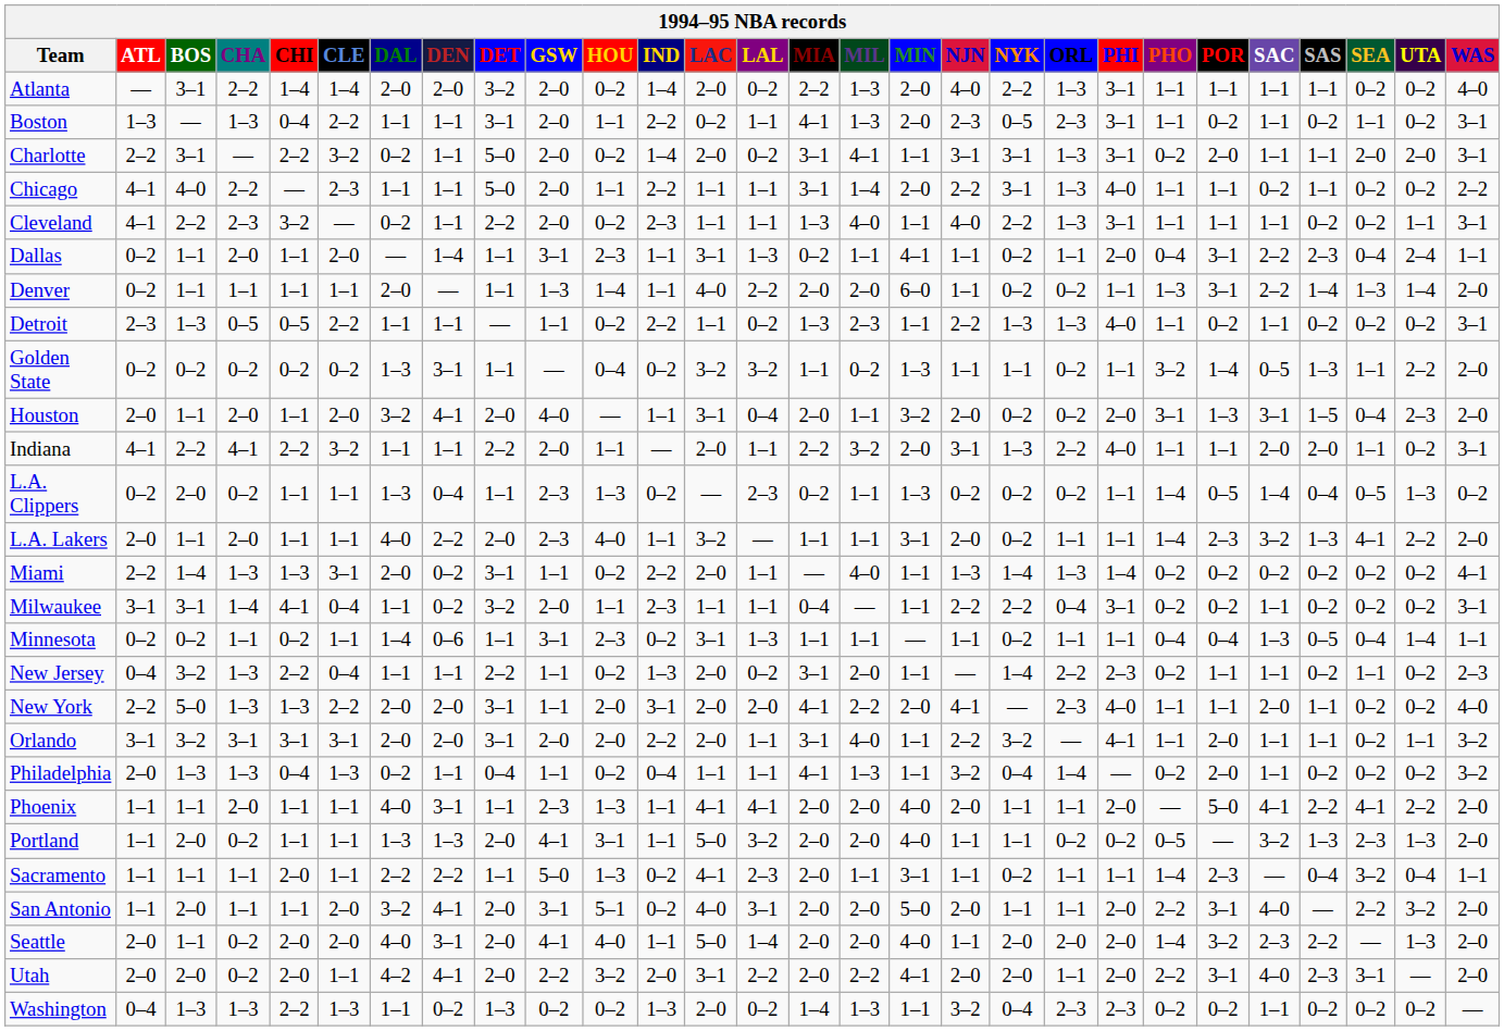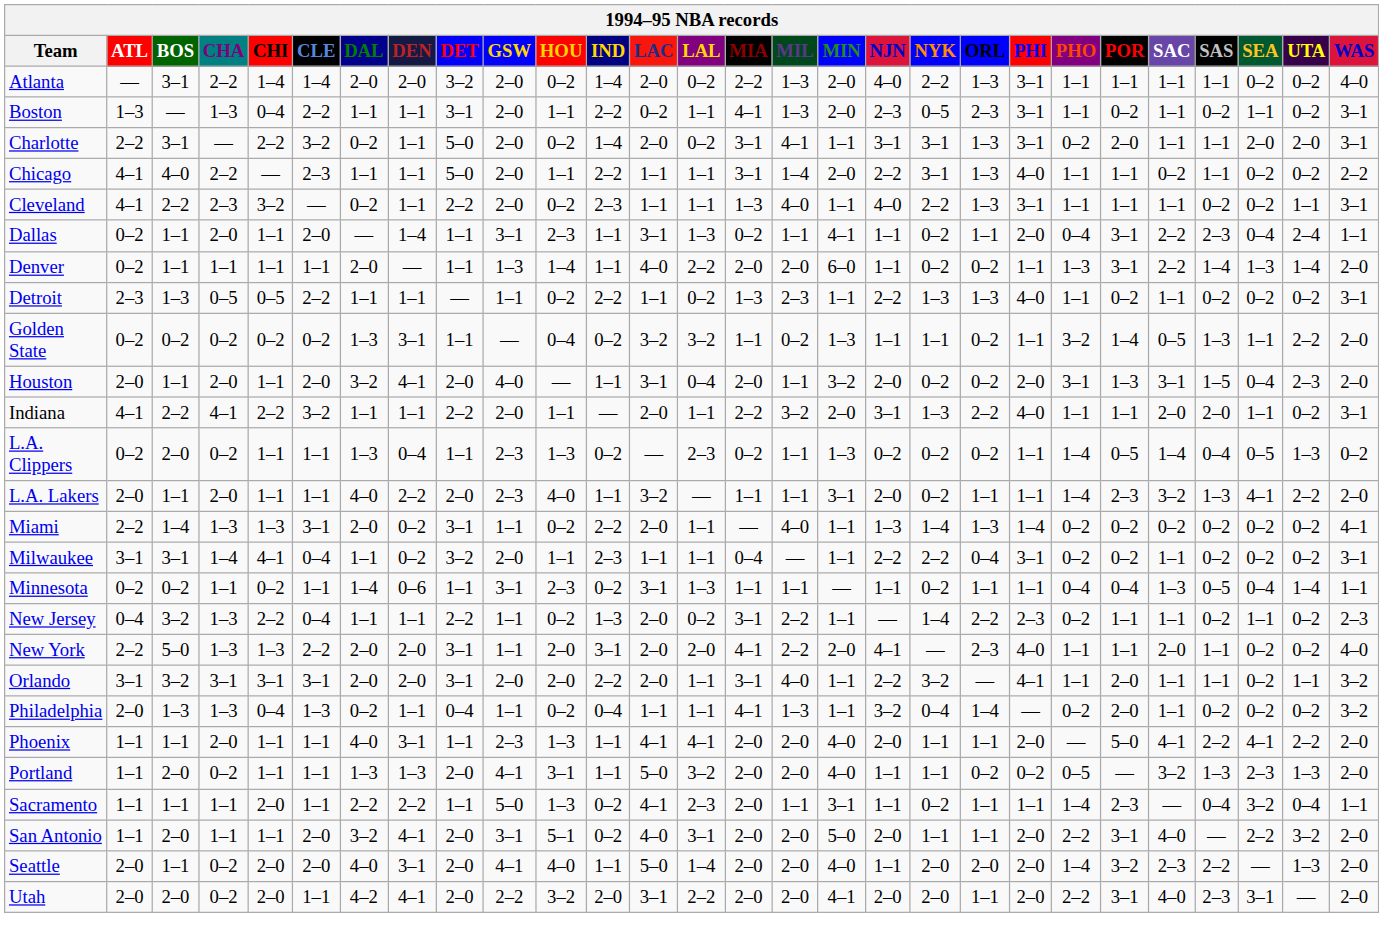 <table class="wikitable" style="font-size:95%; text-align:center;">
 <tr>
 <th colspan=28>1994–95 NBA records</th>
 </tr>
 <tr>
 <th width=100>Team</th>
 <th style="background:#FF0000;color:#FFFFFF;width=35">ATL</th>
 <th style="background:#006400;color:#FFFFFF;width=35">BOS</th>
 <th style="background:#008080;color:#800080;width=35">CHA</th>
 <th style="background:#FF0000;color:#000000;width=35">CHI</th>
 <th style="background:#000000;color:#5787DC;width=35">CLE</th>
 <th style="background:#00008B;color:#008000;width=35">DAL</th>
 <th style="background:#141A44;color:#BC2224;width=35">DEN</th>
 <th style="background:#0000FF;color:#FF0000;width=35">DET</th>
 <th style="background:#0000FF;color:#FFD700;width=35">GSW</th>
 <th style="background:#FF0000;color:#FFD700;width=35">HOU</th>
 <th style="background:#000080;color:#FFD700;width=35">IND</th>
 <th style="background:#F9160D;color:#1A2E8B;width=35">LAC</th>
 <th style="background:#800080;color:#FFD700;width=35">LAL</th>
 <th style="background:#000000;color:#8B0000;width=35">MIA</th>
 <th style="background:#00471B;color:#5C378A;width=35">MIL</th>
 <th style="background:#0000FF;color:#228B22;width=35">MIN</th>
 <th style="background:#DC143C;color:#0000CD;width=35">NJN</th>
 <th style="background:#0000FF;color:#FF8C00;width=35">NYK</th>
 <th style="background:#0000FF;color:#000000;width=35">ORL</th>
 <th style="background:#FF0000;color:#0000FF;width=35">PHI</th>
 <th style="background:#800080;color:#FF4500;width=35">PHO</th>
 <th style="background:#000000;color:#FF0000;width=35">POR</th>
 <th style="background:#6846A8;color:#FFFFFF;width=35">SAC</th>
 <th style="background:#000000;color:#C0C0C0;width=35">SAS</th>
 <th style="background:#005831;color:#FFC322;width=35">SEA</th>
 <th style="background:#36004A;color:#FFFF00;width=35">UTA</th>
 <th style="background:#DC143C;color:#0000CD;width=35">WAS</th>
 </tr>
 <tr>
 <td style="text-align:left;"><a href='#'>Atlanta</a></td>
 <td>—</td>
 <td>3–1</td>
 <td>2–2</td>
 <td>1–4</td>
 <td>1–4</td>
 <td>2–0</td>
 <td>2–0</td>
 <td>3–2</td>
 <td>2–0</td>
 <td>0–2</td>
 <td>1–4</td>
 <td>2–0</td>
 <td>0–2</td>
 <td>2–2</td>
 <td>1–3</td>
 <td>2–0</td>
 <td>4–0</td>
 <td>2–2</td>
 <td>1–3</td>
 <td>3–1</td>
 <td>1–1</td>
 <td>1–1</td>
 <td>1–1</td>
 <td>1–1</td>
 <td>0–2</td>
 <td>0–2</td>
 <td>4–0</td>
 </tr>
 <tr>
 <td style="text-align:left;"><a href='#'>Boston</a></td>
 <td>1–3</td>
 <td>—</td>
 <td>1–3</td>
 <td>0–4</td>
 <td>2–2</td>
 <td>1–1</td>
 <td>1–1</td>
 <td>3–1</td>
 <td>2–0</td>
 <td>1–1</td>
 <td>2–2</td>
 <td>0–2</td>
 <td>1–1</td>
 <td>4–1</td>
 <td>1–3</td>
 <td>2–0</td>
 <td>2–3</td>
 <td>0–5</td>
 <td>2–3</td>
 <td>3–1</td>
 <td>1–1</td>
 <td>0–2</td>
 <td>1–1</td>
 <td>0–2</td>
 <td>1–1</td>
 <td>0–2</td>
 <td>3–1</td>
 </tr>
 <tr>
 <td style="text-align:left;"><a href='#'>Charlotte</a></td>
 <td>2–2</td>
 <td>3–1</td>
 <td>—</td>
 <td>2–2</td>
 <td>3–2</td>
 <td>0–2</td>
 <td>1–1</td>
 <td>5–0</td>
 <td>2–0</td>
 <td>0–2</td>
 <td>1–4</td>
 <td>2–0</td>
 <td>0–2</td>
 <td>3–1</td>
 <td>4–1</td>
 <td>1–1</td>
 <td>3–1</td>
 <td>3–1</td>
 <td>1–3</td>
 <td>3–1</td>
 <td>0–2</td>
 <td>2–0</td>
 <td>1–1</td>
 <td>1–1</td>
 <td>2–0</td>
 <td>2–0</td>
 <td>3–1</td>
 </tr>
 <tr>
 <td style="text-align:left;"><a href='#'>Chicago</a></td>
 <td>4–1</td>
 <td>4–0</td>
 <td>2–2</td>
 <td>—</td>
 <td>2–3</td>
 <td>1–1</td>
 <td>1–1</td>
 <td>5–0</td>
 <td>2–0</td>
 <td>1–1</td>
 <td>2–2</td>
 <td>1–1</td>
 <td>1–1</td>
 <td>3–1</td>
 <td>1–4</td>
 <td>2–0</td>
 <td>2–2</td>
 <td>3–1</td>
 <td>1–3</td>
 <td>4–0</td>
 <td>1–1</td>
 <td>1–1</td>
 <td>0–2</td>
 <td>1–1</td>
 <td>0–2</td>
 <td>0–2</td>
 <td>2–2</td>
 </tr>
 <tr>
 <td style="text-align:left;"><a href='#'>Cleveland</a></td>
 <td>4–1</td>
 <td>2–2</td>
 <td>2–3</td>
 <td>3–2</td>
 <td>—</td>
 <td>0–2</td>
 <td>1–1</td>
 <td>2–2</td>
 <td>2–0</td>
 <td>0–2</td>
 <td>2–3</td>
 <td>1–1</td>
 <td>1–1</td>
 <td>1–3</td>
 <td>4–0</td>
 <td>1–1</td>
 <td>4–0</td>
 <td>2–2</td>
 <td>1–3</td>
 <td>3–1</td>
 <td>1–1</td>
 <td>1–1</td>
 <td>1–1</td>
 <td>0–2</td>
 <td>0–2</td>
 <td>1–1</td>
 <td>3–1</td>
 </tr>
 <tr>
 <td style="text-align:left;"><a href='#'>Dallas</a></td>
 <td>0–2</td>
 <td>1–1</td>
 <td>2–0</td>
 <td>1–1</td>
 <td>2–0</td>
 <td>—</td>
 <td>1–4</td>
 <td>1–1</td>
 <td>3–1</td>
 <td>2–3</td>
 <td>1–1</td>
 <td>3–1</td>
 <td>1–3</td>
 <td>0–2</td>
 <td>1–1</td>
 <td>4–1</td>
 <td>1–1</td>
 <td>0–2</td>
 <td>1–1</td>
 <td>2–0</td>
 <td>0–4</td>
 <td>3–1</td>
 <td>2–2</td>
 <td>2–3</td>
 <td>0–4</td>
 <td>2–4</td>
 <td>1–1</td>
 </tr>
 <tr>
 <td style="text-align:left;"><a href='#'>Denver</a></td>
 <td>0–2</td>
 <td>1–1</td>
 <td>1–1</td>
 <td>1–1</td>
 <td>1–1</td>
 <td>2–0</td>
 <td>—</td>
 <td>1–1</td>
 <td>1–3</td>
 <td>1–4</td>
 <td>1–1</td>
 <td>4–0</td>
 <td>2–2</td>
 <td>2–0</td>
 <td>2–0</td>
 <td>6–0</td>
 <td>1–1</td>
 <td>0–2</td>
 <td>0–2</td>
 <td>1–1</td>
 <td>1–3</td>
 <td>3–1</td>
 <td>2–2</td>
 <td>1–4</td>
 <td>1–3</td>
 <td>1–4</td>
 <td>2–0</td>
 </tr>
 <tr>
 <td style="text-align:left;"><a href='#'>Detroit</a></td>
 <td>2–3</td>
 <td>1–3</td>
 <td>0–5</td>
 <td>0–5</td>
 <td>2–2</td>
 <td>1–1</td>
 <td>1–1</td>
 <td>—</td>
 <td>1–1</td>
 <td>0–2</td>
 <td>2–2</td>
 <td>1–1</td>
 <td>0–2</td>
 <td>1–3</td>
 <td>2–3</td>
 <td>1–1</td>
 <td>2–2</td>
 <td>1–3</td>
 <td>1–3</td>
 <td>4–0</td>
 <td>1–1</td>
 <td>0–2</td>
 <td>1–1</td>
 <td>0–2</td>
 <td>0–2</td>
 <td>0–2</td>
 <td>3–1</td>
 </tr>
 <tr>
 <td style="text-align:left;"><a href='#'>Golden State</a></td>
 <td>0–2</td>
 <td>0–2</td>
 <td>0–2</td>
 <td>0–2</td>
 <td>0–2</td>
 <td>1–3</td>
 <td>3–1</td>
 <td>1–1</td>
 <td>—</td>
 <td>0–4</td>
 <td>0–2</td>
 <td>3–2</td>
 <td>3–2</td>
 <td>1–1</td>
 <td>0–2</td>
 <td>1–3</td>
 <td>1–1</td>
 <td>1–1</td>
 <td>0–2</td>
 <td>1–1</td>
 <td>3–2</td>
 <td>1–4</td>
 <td>0–5</td>
 <td>1–3</td>
 <td>1–1</td>
 <td>2–2</td>
 <td>2–0</td>
 </tr>
 <tr>
 <td style="text-align:left;"><a href='#'>Houston</a></td>
 <td>2–0</td>
 <td>1–1</td>
 <td>2–0</td>
 <td>1–1</td>
 <td>2–0</td>
 <td>3–2</td>
 <td>4–1</td>
 <td>2–0</td>
 <td>4–0</td>
 <td>—</td>
 <td>1–1</td>
 <td>3–1</td>
 <td>0–4</td>
 <td>2–0</td>
 <td>1–1</td>
 <td>3–2</td>
 <td>2–0</td>
 <td>0–2</td>
 <td>0–2</td>
 <td>2–0</td>
 <td>3–1</td>
 <td>1–3</td>
 <td>3–1</td>
 <td>1–5</td>
 <td>0–4</td>
 <td>2–3</td>
 <td>2–0</td>
 </tr>
 <tr>
 <td style="text-align:left;">Indiana</td>
 <td>4–1</td>
 <td>2–2</td>
 <td>4–1</td>
 <td>2–2</td>
 <td>3–2</td>
 <td>1–1</td>
 <td>1–1</td>
 <td>2–2</td>
 <td>2–0</td>
 <td>1–1</td>
 <td>—</td>
 <td>2–0</td>
 <td>1–1</td>
 <td>2–2</td>
 <td>3–2</td>
 <td>2–0</td>
 <td>3–1</td>
 <td>1–3</td>
 <td>2–2</td>
 <td>4–0</td>
 <td>1–1</td>
 <td>1–1</td>
 <td>2–0</td>
 <td>2–0</td>
 <td>1–1</td>
 <td>0–2</td>
 <td>3–1</td>
 </tr>
 <tr>
 <td style="text-align:left;"><a href='#'>L.A. Clippers</a></td>
 <td>0–2</td>
 <td>2–0</td>
 <td>0–2</td>
 <td>1–1</td>
 <td>1–1</td>
 <td>1–3</td>
 <td>0–4</td>
 <td>1–1</td>
 <td>2–3</td>
 <td>1–3</td>
 <td>0–2</td>
 <td>—</td>
 <td>2–3</td>
 <td>0–2</td>
 <td>1–1</td>
 <td>1–3</td>
 <td>0–2</td>
 <td>0–2</td>
 <td>0–2</td>
 <td>1–1</td>
 <td>1–4</td>
 <td>0–5</td>
 <td>1–4</td>
 <td>0–4</td>
 <td>0–5</td>
 <td>1–3</td>
 <td>0–2</td>
 </tr>
 <tr>
 <td style="text-align:left;"><a href='#'>L.A. Lakers</a></td>
 <td>2–0</td>
 <td>1–1</td>
 <td>2–0</td>
 <td>1–1</td>
 <td>1–1</td>
 <td>4–0</td>
 <td>2–2</td>
 <td>2–0</td>
 <td>2–3</td>
 <td>4–0</td>
 <td>1–1</td>
 <td>3–2</td>
 <td>—</td>
 <td>1–1</td>
 <td>1–1</td>
 <td>3–1</td>
 <td>2–0</td>
 <td>0–2</td>
 <td>1–1</td>
 <td>1–1</td>
 <td>1–4</td>
 <td>2–3</td>
 <td>3–2</td>
 <td>1–3</td>
 <td>4–1</td>
 <td>2–2</td>
 <td>2–0</td>
 </tr>
 <tr>
 <td style="text-align:left;"><a href='#'>Miami</a></td>
 <td>2–2</td>
 <td>1–4</td>
 <td>1–3</td>
 <td>1–3</td>
 <td>3–1</td>
 <td>2–0</td>
 <td>0–2</td>
 <td>3–1</td>
 <td>1–1</td>
 <td>0–2</td>
 <td>2–2</td>
 <td>2–0</td>
 <td>1–1</td>
 <td>—</td>
 <td>4–0</td>
 <td>1–1</td>
 <td>1–3</td>
 <td>1–4</td>
 <td>1–3</td>
 <td>1–4</td>
 <td>0–2</td>
 <td>0–2</td>
 <td>0–2</td>
 <td>0–2</td>
 <td>0–2</td>
 <td>0–2</td>
 <td>4–1</td>
 </tr>
 <tr>
 <td style="text-align:left;"><a href='#'>Milwaukee</a></td>
 <td>3–1</td>
 <td>3–1</td>
 <td>1–4</td>
 <td>4–1</td>
 <td>0–4</td>
 <td>1–1</td>
 <td>0–2</td>
 <td>3–2</td>
 <td>2–0</td>
 <td>1–1</td>
 <td>2–3</td>
 <td>1–1</td>
 <td>1–1</td>
 <td>0–4</td>
 <td>—</td>
 <td>1–1</td>
 <td>2–2</td>
 <td>2–2</td>
 <td>0–4</td>
 <td>3–1</td>
 <td>0–2</td>
 <td>0–2</td>
 <td>1–1</td>
 <td>0–2</td>
 <td>0–2</td>
 <td>0–2</td>
 <td>3–1</td>
 </tr>
 <tr>
 <td style="text-align:left;"><a href='#'>Minnesota</a></td>
 <td>0–2</td>
 <td>0–2</td>
 <td>1–1</td>
 <td>0–2</td>
 <td>1–1</td>
 <td>1–4</td>
 <td>0–6</td>
 <td>1–1</td>
 <td>3–1</td>
 <td>2–3</td>
 <td>0–2</td>
 <td>3–1</td>
 <td>1–3</td>
 <td>1–1</td>
 <td>1–1</td>
 <td>—</td>
 <td>1–1</td>
 <td>0–2</td>
 <td>1–1</td>
 <td>1–1</td>
 <td>0–4</td>
 <td>0–4</td>
 <td>1–3</td>
 <td>0–5</td>
 <td>0–4</td>
 <td>1–4</td>
 <td>1–1</td>
 </tr>
 <tr>
 <td style="text-align:left;"><a href='#'>New Jersey</a></td>
 <td>0–4</td>
 <td>3–2</td>
 <td>1–3</td>
 <td>2–2</td>
 <td>0–4</td>
 <td>1–1</td>
 <td>1–1</td>
 <td>2–2</td>
 <td>1–1</td>
 <td>0–2</td>
 <td>1–3</td>
 <td>2–0</td>
 <td>0–2</td>
 <td>3–1</td>
-<td>2–0</td>
+<td>2–2</td>
 <td>1–1</td>
 <td>—</td>
 <td>1–4</td>
 <td>2–2</td>
 <td>2–3</td>
 <td>0–2</td>
 <td>1–1</td>
 <td>1–1</td>
 <td>0–2</td>
 <td>1–1</td>
 <td>0–2</td>
 <td>2–3</td>
 </tr>
 <tr>
 <td style="text-align:left;"><a href='#'>New York</a></td>
 <td>2–2</td>
 <td>5–0</td>
 <td>1–3</td>
 <td>1–3</td>
 <td>2–2</td>
 <td>2–0</td>
 <td>2–0</td>
 <td>3–1</td>
 <td>1–1</td>
 <td>2–0</td>
 <td>3–1</td>
 <td>2–0</td>
 <td>2–0</td>
 <td>4–1</td>
 <td>2–2</td>
 <td>2–0</td>
 <td>4–1</td>
 <td>—</td>
 <td>2–3</td>
 <td>4–0</td>
 <td>1–1</td>
 <td>1–1</td>
 <td>2–0</td>
 <td>1–1</td>
 <td>0–2</td>
 <td>0–2</td>
 <td>4–0</td>
 </tr>
 <tr>
 <td style="text-align:left;"><a href='#'>Orlando</a></td>
 <td>3–1</td>
 <td>3–2</td>
 <td>3–1</td>
 <td>3–1</td>
 <td>3–1</td>
 <td>2–0</td>
 <td>2–0</td>
 <td>3–1</td>
 <td>2–0</td>
 <td>2–0</td>
 <td>2–2</td>
 <td>2–0</td>
 <td>1–1</td>
 <td>3–1</td>
 <td>4–0</td>
 <td>1–1</td>
 <td>2–2</td>
 <td>3–2</td>
 <td>—</td>
 <td>4–1</td>
 <td>1–1</td>
 <td>2–0</td>
 <td>1–1</td>
 <td>1–1</td>
 <td>0–2</td>
 <td>1–1</td>
 <td>3–2</td>
 </tr>
 <tr>
 <td style="text-align:left;"><a href='#'>Philadelphia</a></td>
 <td>2–0</td>
 <td>1–3</td>
 <td>1–3</td>
 <td>0–4</td>
 <td>1–3</td>
 <td>0–2</td>
 <td>1–1</td>
 <td>0–4</td>
 <td>1–1</td>
 <td>0–2</td>
 <td>0–4</td>
 <td>1–1</td>
 <td>1–1</td>
 <td>4–1</td>
 <td>1–3</td>
 <td>1–1</td>
 <td>3–2</td>
 <td>0–4</td>
 <td>1–4</td>
 <td>—</td>
 <td>0–2</td>
 <td>2–0</td>
 <td>1–1</td>
 <td>0–2</td>
 <td>0–2</td>
 <td>0–2</td>
 <td>3–2</td>
 </tr>
 <tr>
 <td style="text-align:left;"><a href='#'>Phoenix</a></td>
 <td>1–1</td>
 <td>1–1</td>
 <td>2–0</td>
 <td>1–1</td>
 <td>1–1</td>
 <td>4–0</td>
 <td>3–1</td>
 <td>1–1</td>
 <td>2–3</td>
 <td>1–3</td>
 <td>1–1</td>
 <td>4–1</td>
 <td>4–1</td>
 <td>2–0</td>
 <td>2–0</td>
 <td>4–0</td>
 <td>2–0</td>
 <td>1–1</td>
 <td>1–1</td>
 <td>2–0</td>
 <td>—</td>
 <td>5–0</td>
 <td>4–1</td>
 <td>2–2</td>
 <td>4–1</td>
 <td>2–2</td>
 <td>2–0</td>
 </tr>
 <tr>
 <td style="text-align:left;"><a href='#'>Portland</a></td>
 <td>1–1</td>
 <td>2–0</td>
 <td>0–2</td>
 <td>1–1</td>
 <td>1–1</td>
 <td>1–3</td>
 <td>1–3</td>
 <td>2–0</td>
 <td>4–1</td>
 <td>3–1</td>
 <td>1–1</td>
 <td>5–0</td>
 <td>3–2</td>
 <td>2–0</td>
 <td>2–0</td>
 <td>4–0</td>
 <td>1–1</td>
 <td>1–1</td>
 <td>0–2</td>
 <td>0–2</td>
 <td>0–5</td>
 <td>—</td>
 <td>3–2</td>
 <td>1–3</td>
 <td>2–3</td>
 <td>1–3</td>
 <td>2–0</td>
 </tr>
 <tr>
 <td style="text-align:left;"><a href='#'>Sacramento</a></td>
 <td>1–1</td>
 <td>1–1</td>
 <td>1–1</td>
 <td>2–0</td>
 <td>1–1</td>
 <td>2–2</td>
 <td>2–2</td>
 <td>1–1</td>
 <td>5–0</td>
 <td>1–3</td>
 <td>0–2</td>
 <td>4–1</td>
 <td>2–3</td>
 <td>2–0</td>
 <td>1–1</td>
 <td>3–1</td>
 <td>1–1</td>
 <td>0–2</td>
 <td>1–1</td>
 <td>1–1</td>
 <td>1–4</td>
 <td>2–3</td>
 <td>—</td>
 <td>0–4</td>
 <td>3–2</td>
 <td>0–4</td>
 <td>1–1</td>
 </tr>
 <tr>
 <td style="text-align:left;"><a href='#'>San Antonio</a></td>
 <td>1–1</td>
 <td>2–0</td>
 <td>1–1</td>
 <td>1–1</td>
 <td>2–0</td>
 <td>3–2</td>
 <td>4–1</td>
 <td>2–0</td>
 <td>3–1</td>
 <td>5–1</td>
 <td>0–2</td>
 <td>4–0</td>
 <td>3–1</td>
 <td>2–0</td>
 <td>2–0</td>
 <td>5–0</td>
 <td>2–0</td>
 <td>1–1</td>
 <td>1–1</td>
 <td>2–0</td>
 <td>2–2</td>
 <td>3–1</td>
 <td>4–0</td>
 <td>—</td>
 <td>2–2</td>
 <td>3–2</td>
 <td>2–0</td>
 </tr>
 <tr>
 <td style="text-align:left;"><a href='#'>Seattle</a></td>
 <td>2–0</td>
 <td>1–1</td>
 <td>0–2</td>
 <td>2–0</td>
 <td>2–0</td>
 <td>4–0</td>
 <td>3–1</td>
 <td>2–0</td>
 <td>4–1</td>
 <td>4–0</td>
 <td>1–1</td>
 <td>5–0</td>
 <td>1–4</td>
 <td>2–0</td>
 <td>2–0</td>
 <td>4–0</td>
 <td>1–1</td>
 <td>2–0</td>
 <td>2–0</td>
 <td>2–0</td>
 <td>1–4</td>
 <td>3–2</td>
 <td>2–3</td>
 <td>2–2</td>
 <td>—</td>
 <td>1–3</td>
 <td>2–0</td>
 </tr>
 <tr>
 <td style="text-align:left;"><a href='#'>Utah</a></td>
 <td>2–0</td>
 <td>2–0</td>
 <td>0–2</td>
 <td>2–0</td>
 <td>1–1</td>
 <td>4–2</td>
 <td>4–1</td>
 <td>2–0</td>
 <td>2–2</td>
 <td>3–2</td>
 <td>2–0</td>
 <td>3–1</td>
 <td>2–2</td>
 <td>2–0</td>
-<td>2–2</td>
+<td>2–0</td>
 <td>4–1</td>
 <td>2–0</td>
 <td>2–0</td>
 <td>1–1</td>
 <td>2–0</td>
 <td>2–2</td>
 <td>3–1</td>
 <td>4–0</td>
 <td>2–3</td>
 <td>3–1</td>
 <td>—</td>
 <td>2–0</td>
 </tr>
-<tr>
-<td style="text-align:left;"><a href='#'>Washington</a></td>
-<td>0–4</td>
-<td>1–3</td>
-<td>1–3</td>
-<td>2–2</td>
-<td>1–3</td>
-<td>1–1</td>
-<td>0–2</td>
-<td>1–3</td>
-<td>0–2</td>
-<td>0–2</td>
-<td>1–3</td>
-<td>2–0</td>
-<td>0–2</td>
-<td>1–4</td>
-<td>1–3</td>
-<td>1–1</td>
-<td>3–2</td>
-<td>0–4</td>
-<td>2–3</td>
-<td>2–3</td>
-<td>0–2</td>
-<td>0–2</td>
-<td>1–1</td>
-<td>0–2</td>
-<td>0–2</td>
-<td>0–2</td>
-<td>—</td>
-</tr>
 </table>
